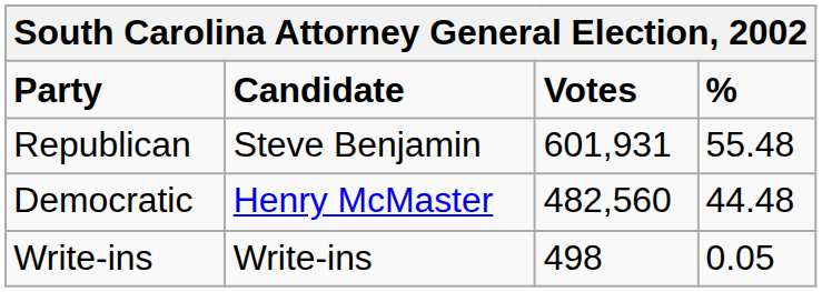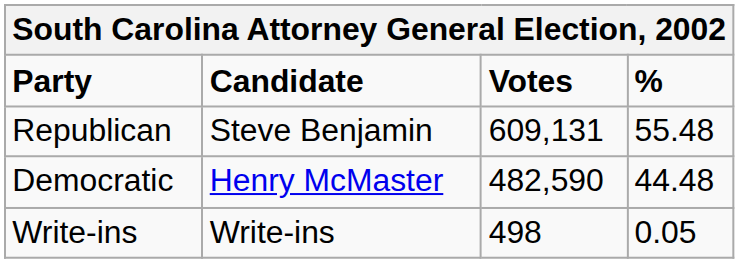 <table class="wikitable">
 <tr>
 <th colspan="4">South Carolina Attorney General Election, 2002</th>
 </tr>
 <tr>
 <td><strong>Party</strong></td>
 <td><strong>Candidate</strong></td>
 <td><strong>Votes</strong></td>
 <td><strong>%</strong></td>
 </tr>
 <tr>
 <td>Republican</td>
 <td>Steve Benjamin</td>
-<td>601,931</td>
+<td>609,131</td>
 <td>55.48</td>
 </tr>
 <tr>
 <td>Democratic</td>
 <td><a href='#'>Henry McMaster</a></td>
-<td>482,560</td>
+<td>482,590</td>
 <td>44.48</td>
 </tr>
 <tr>
 <td>Write-ins</td>
 <td>Write-ins</td>
 <td>498</td>
 <td>0.05</td>
 </tr>
 </table>
